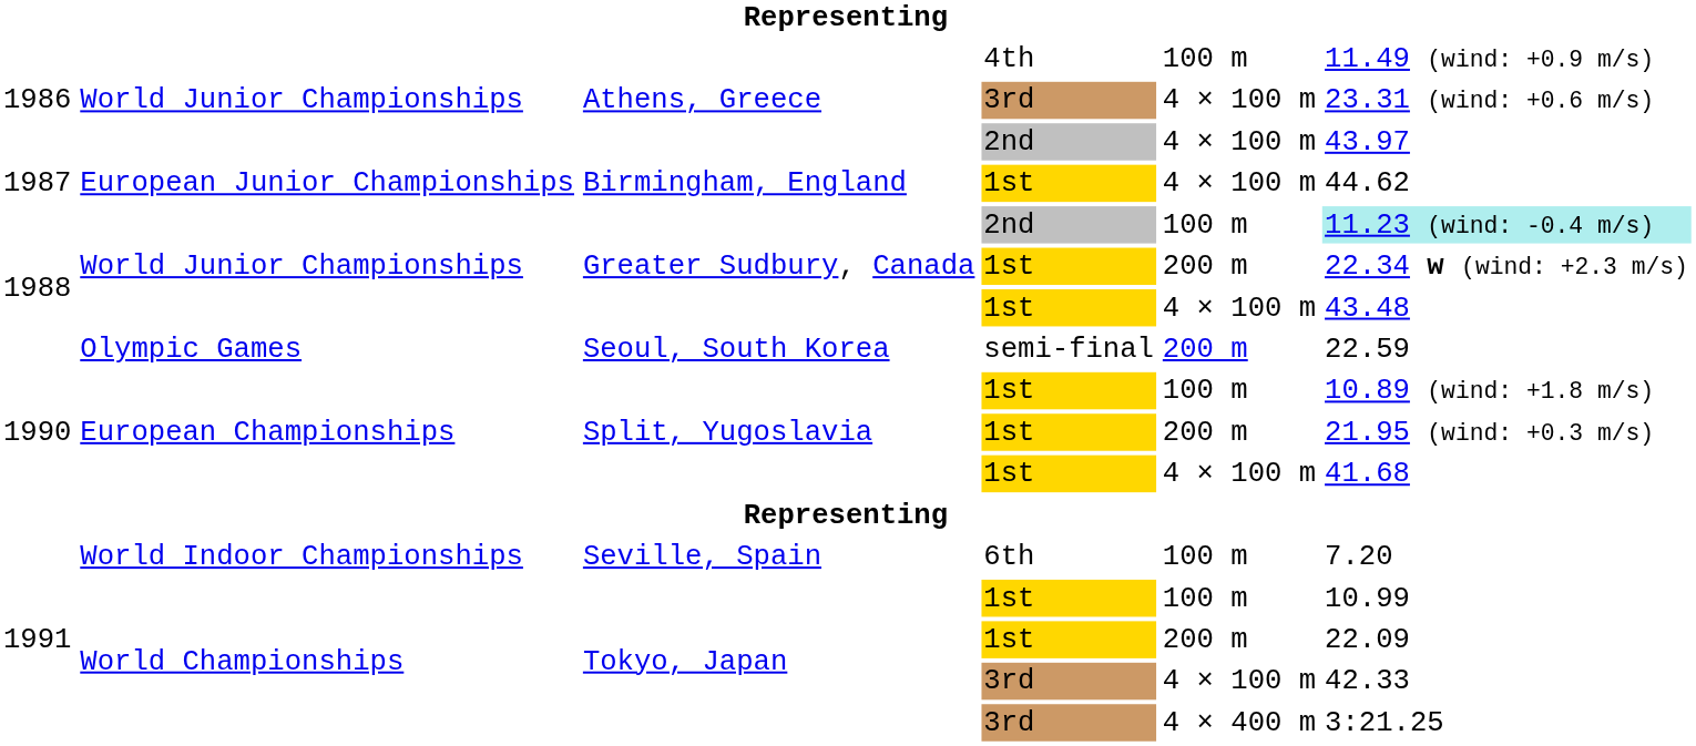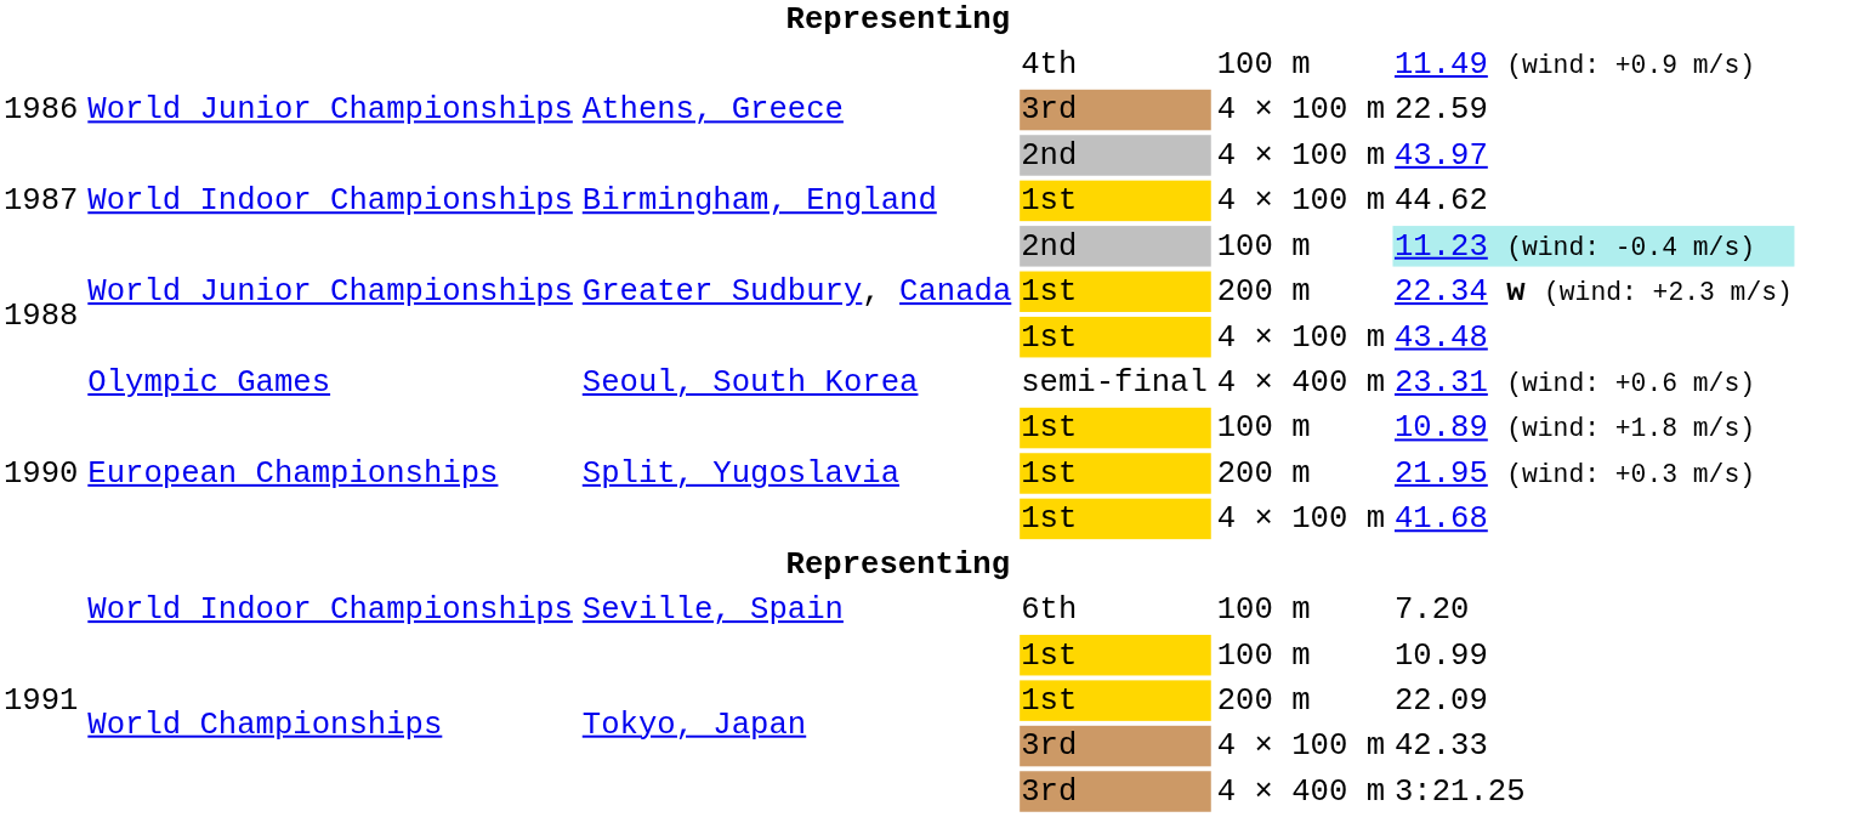 <table>
 <tr>
 <th colspan="6">Representing </th>
 </tr>
 <tr>
 <td rowspan=3>1986</td>
 <td rowspan=3><a href='#'>World Junior Championships</a></td>
 <td rowspan=3><a href='#'>Athens, Greece</a></td>
 <td>4th</td>
 <td>100 m</td>
 <td><a href='#'>11.49</a> <small>(wind: +0.9 m/s)</small></td>
 </tr>
 <tr>
 <td bgcolor="cc9966">3rd</td>
 <td>4 × 100 m</td>
-<td><a href='#'>23.31</a> <small>(wind: +0.6 m/s)</small></td>
+<td>22.59</td>
 </tr>
 <tr>
 <td bgcolor="silver">2nd</td>
 <td>4 × 100 m</td>
 <td><a href='#'>43.97</a></td>
 </tr>
 <tr>
 <td>1987</td>
-<td><a href='#'>European Junior Championships</a></td>
+<td><a href='#'>World Indoor Championships</a></td>
 <td><a href='#'>Birmingham, England</a></td>
 <td bgcolor="gold">1st</td>
 <td>4 × 100 m</td>
 <td>44.62</td>
 </tr>
 <tr>
 <td rowspan=4>1988</td>
 <td rowspan=3><a href='#'>World Junior Championships</a></td>
 <td rowspan=3><a href='#'>Greater Sudbury</a>, <a href='#'>Canada</a></td>
 <td bgcolor="silver">2nd</td>
 <td>100 m</td>
 <td style="background: paleturquoise;"><a href='#'>11.23</a> <small>(wind: -0.4 m/s)</small></td>
 </tr>
 <tr>
 <td bgcolor="gold">1st</td>
 <td>200 m</td>
 <td><a href='#'>22.34</a> <strong>w</strong> <small>(wind: +2.3 m/s)</small></td>
 </tr>
 <tr>
 <td bgcolor="gold">1st</td>
 <td>4 × 100 m</td>
 <td><a href='#'>43.48</a></td>
 </tr>
 <tr>
 <td><a href='#'>Olympic Games</a></td>
 <td><a href='#'>Seoul, South Korea</a></td>
 <td>semi-final</td>
-<td><a href='#'>200 m</a></td>
-<td>22.59</td>
+<td>4 × 400 m</td>
+<td><a href='#'>23.31</a> <small>(wind: +0.6 m/s)</small></td>
 </tr>
 <tr>
 <td rowspan=3>1990</td>
 <td rowspan=3><a href='#'>European Championships</a></td>
 <td rowspan=3><a href='#'>Split, Yugoslavia</a></td>
 <td bgcolor="gold">1st</td>
 <td>100 m</td>
 <td><a href='#'>10.89</a> <small>(wind: +1.8 m/s)</small></td>
 </tr>
 <tr>
 <td bgcolor="gold">1st</td>
 <td>200 m</td>
 <td><a href='#'>21.95</a> <small>(wind: +0.3 m/s)</small></td>
 </tr>
 <tr>
 <td bgcolor="gold">1st</td>
 <td>4 × 100 m</td>
 <td><a href='#'>41.68</a></td>
 </tr>
 <tr>
 <th colspan="6">Representing </th>
 </tr>
 <tr>
 <td rowspan=5>1991</td>
 <td><a href='#'>World Indoor Championships</a></td>
 <td><a href='#'>Seville, Spain</a></td>
 <td>6th</td>
 <td>100 m</td>
 <td>7.20</td>
 </tr>
 <tr>
 <td rowspan=4><a href='#'>World Championships</a></td>
 <td rowspan=4><a href='#'>Tokyo, Japan</a></td>
 <td bgcolor="gold">1st</td>
 <td>100 m</td>
 <td>10.99</td>
 </tr>
 <tr>
 <td bgcolor="gold">1st</td>
 <td>200 m</td>
 <td>22.09</td>
 </tr>
 <tr>
 <td bgcolor="cc9966">3rd</td>
 <td>4 × 100 m</td>
 <td>42.33</td>
 </tr>
 <tr>
 <td bgcolor="cc9966">3rd</td>
 <td>4 × 400 m</td>
 <td>3:21.25</td>
 </tr>
 </table>
